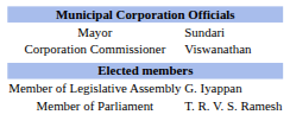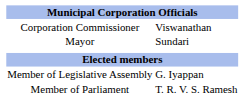 <table class="toccolours" style="clear:right; float:right; background:#ffffff; margin: 0 0 0.5em 1em; width:220">
 <tr>
 <th style="background:#A8BDEC" align="center" colspan="2"><strong>Municipal Corporation Officials</strong></th>
 </tr>
 <tr>
+<td align="center">Corporation Commissioner</td>
+<td>Viswanathan </td>
+</tr>
+<tr>
 <td align="center">Mayor</td>
 <td>Sundari</td>
-</tr>
-<tr>
-<td align="center">Corporation Commissioner</td>
-<td>Viswanathan </td>
 </tr>
 <tr>
 <td></td>
 <td></td>
 </tr>
 <tr>
 <th style="background:#A8BDEC" align="center" colspan="2"><strong>Elected members</strong></th>
 </tr>
 <tr>
 <td align="center">Member of Legislative Assembly</td>
 <td>G. Iyappan</td>
 </tr>
 <tr>
 <td align="center">Member of Parliament</td>
 <td> T. R. V. S. Ramesh</td>
 </tr>
 </table>
